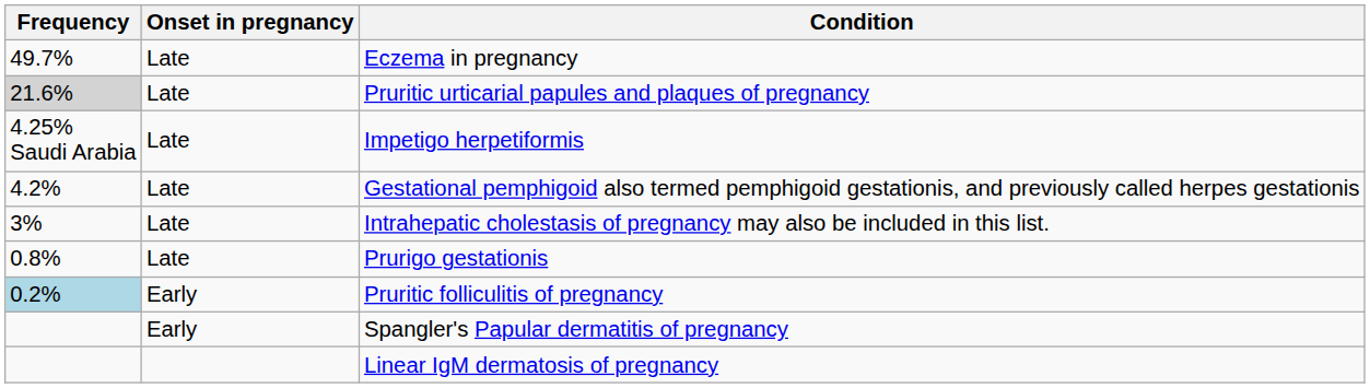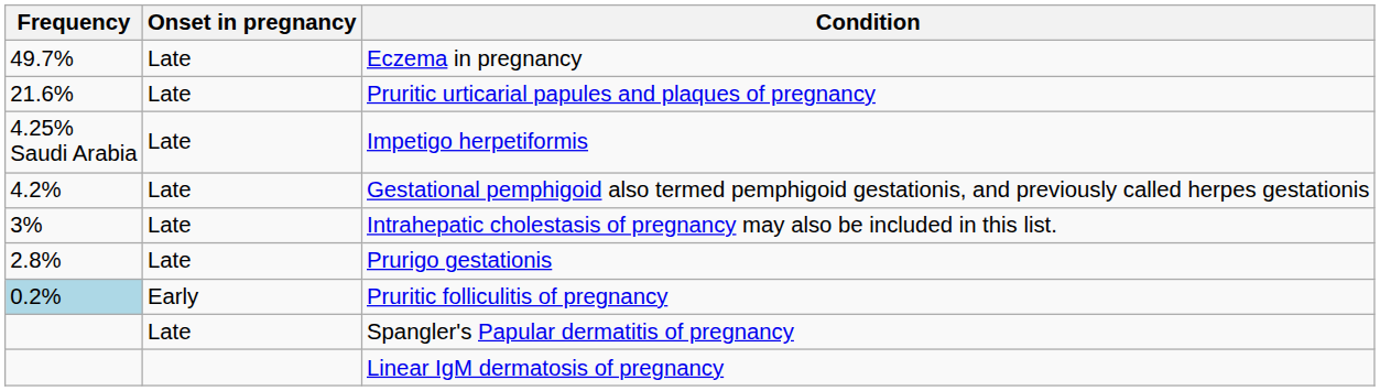 <table class="wikitable">
 <tr>
 <th>Frequency</th>
 <th>Onset in pregnancy</th>
 <th>Condition</th>
 </tr>
 <tr>
 <td>49.7%</td>
 <td>Late</td>
 <td><a href='#'>Eczema</a> in pregnancy</td>
 </tr>
 <tr>
-<td style="background: lightgrey;">21.6%</td>
+<td>21.6%</td>
 <td>Late</td>
 <td><a href='#'>Pruritic urticarial papules and plaques of pregnancy</a></td>
 </tr>
 <tr>
 <td>4.25%<br>Saudi Arabia</td>
 <td>Late</td>
 <td><a href='#'>Impetigo herpetiformis</a></td>
 </tr>
 <tr>
 <td>4.2%</td>
 <td>Late</td>
 <td><a href='#'>Gestational pemphigoid</a> also termed pemphigoid gestationis, and previously called herpes gestationis</td>
 </tr>
 <tr>
 <td>3%</td>
 <td>Late</td>
 <td><a href='#'>Intrahepatic cholestasis of pregnancy</a> may also be included in this list.</td>
 </tr>
 <tr>
-<td>0.8%</td>
+<td>2.8%</td>
 <td>Late</td>
 <td><a href='#'>Prurigo gestationis</a></td>
 </tr>
 <tr>
 <td style="background: lightblue;">0.2%</td>
 <td>Early</td>
 <td><a href='#'>Pruritic folliculitis of pregnancy</a></td>
 </tr>
 <tr>
 <td> </td>
-<td>Early</td>
+<td>Late</td>
 <td>Spangler's <a href='#'>Papular dermatitis of pregnancy</a></td>
 </tr>
 <tr>
 <td> </td>
 <td> </td>
 <td><a href='#'>Linear IgM dermatosis of pregnancy</a></td>
 </tr>
 </table>
